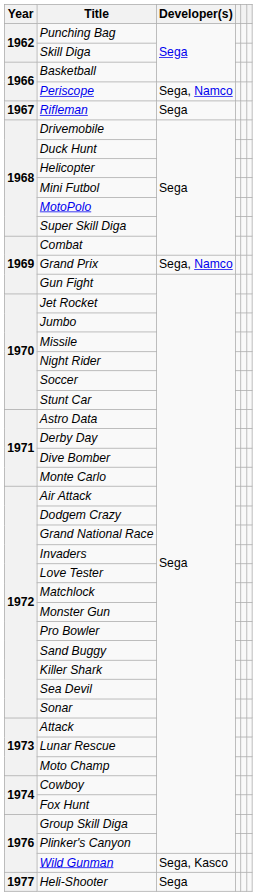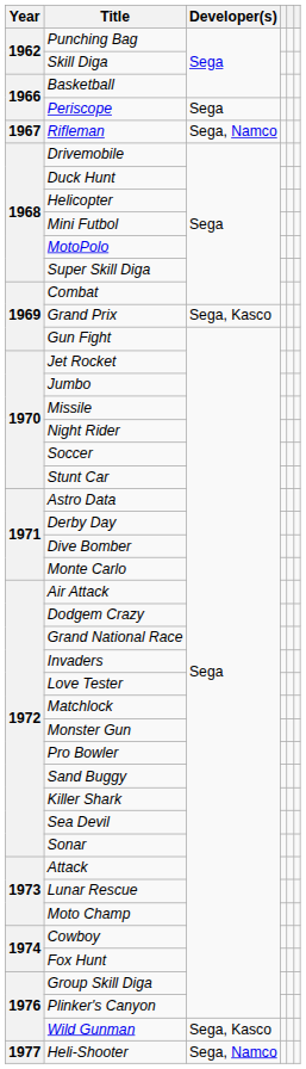 <table class="wikitable sortable" width="auto">
 <tr>
 <th>Year</th>
 <th>Title</th>
 <th>Developer(s)</th>
 <th></th>
 <th></th>
 <th></th>
 </tr>
 <tr>
 <th rowspan="2">1962</th>
 <td><em>Punching Bag</em></td>
 <td rowspan="3"><a href='#'>Sega</a></td>
 <td></td>
 <td></td>
 <td></td>
 </tr>
 <tr>
 <td><em>Skill Diga</em></td>
 <td></td>
 <td></td>
 <td></td>
 </tr>
 <tr>
 <th rowspan="2">1966</th>
 <td><em>Basketball</em></td>
 <td></td>
 <td></td>
 <td></td>
 </tr>
 <tr>
 <td><em><a href='#'>Periscope</a></em></td>
-<td>Sega, <a href='#'>Namco</a></td>
+<td>Sega</td>
 <td></td>
 <td></td>
 <td></td>
 </tr>
 <tr>
 <th>1967</th>
 <td><em><a href='#'>Rifleman</a></em></td>
-<td>Sega</td>
+<td>Sega, <a href='#'>Namco</a></td>
 <td></td>
 <td></td>
 <td></td>
 </tr>
 <tr>
 <th rowspan="6">1968</th>
 <td><em>Drivemobile</em></td>
 <td rowspan="7">Sega</td>
 <td></td>
 <td></td>
 <td></td>
 </tr>
 <tr>
 <td><em>Duck Hunt</em></td>
 <td></td>
 <td></td>
 <td></td>
 </tr>
 <tr>
 <td><em>Helicopter</em></td>
 <td></td>
 <td></td>
 <td></td>
 </tr>
 <tr>
 <td><em>Mini Futbol</em></td>
 <td></td>
 <td></td>
 <td></td>
 </tr>
 <tr>
 <td><em><a href='#'>MotoPolo</a></em></td>
 <td></td>
 <td></td>
 <td></td>
 </tr>
 <tr>
 <td><em>Super Skill Diga</em></td>
 <td></td>
 <td></td>
 <td></td>
 </tr>
 <tr>
 <th rowspan="3">1969</th>
 <td><em>Combat</em></td>
 <td></td>
 <td></td>
 <td></td>
 </tr>
 <tr>
 <td><em>Grand Prix</em></td>
-<td>Sega, <a href='#'>Namco</a></td>
+<td>Sega, Kasco</td>
 <td></td>
 <td></td>
 <td></td>
 </tr>
 <tr>
 <td><em>Gun Fight</em></td>
 <td rowspan="30">Sega</td>
 <td></td>
 <td></td>
 <td></td>
 </tr>
 <tr>
 <th rowspan="6">1970</th>
 <td><em>Jet Rocket</em></td>
 <td></td>
 <td></td>
 <td></td>
 </tr>
 <tr>
 <td><em>Jumbo</em></td>
 <td></td>
 <td></td>
 <td></td>
 </tr>
 <tr>
 <td><em>Missile</em></td>
 <td></td>
 <td></td>
 <td></td>
 </tr>
 <tr>
 <td><em>Night Rider</em></td>
 <td></td>
 <td></td>
 <td></td>
 </tr>
 <tr>
 <td><em>Soccer</em></td>
 <td></td>
 <td></td>
 <td></td>
 </tr>
 <tr>
 <td><em>Stunt Car</em></td>
 <td></td>
 <td></td>
 <td></td>
 </tr>
 <tr>
 <th rowspan="4">1971</th>
 <td><em>Astro Data</em></td>
 <td></td>
 <td></td>
 <td></td>
 </tr>
 <tr>
 <td><em>Derby Day</em></td>
 <td></td>
 <td></td>
 <td></td>
 </tr>
 <tr>
 <td><em>Dive Bomber</em></td>
 <td></td>
 <td></td>
 <td></td>
 </tr>
 <tr>
 <td><em>Monte Carlo</em></td>
 <td></td>
 <td></td>
 <td></td>
 </tr>
 <tr>
 <th rowspan="12">1972</th>
 <td><em>Air Attack</em></td>
 <td></td>
 <td></td>
 <td></td>
 </tr>
 <tr>
 <td><em>Dodgem Crazy</em></td>
 <td></td>
 <td></td>
 <td></td>
 </tr>
 <tr>
 <td><em>Grand National Race</em></td>
 <td></td>
 <td></td>
 <td></td>
 </tr>
 <tr>
 <td><em>Invaders</em></td>
 <td></td>
 <td></td>
 <td></td>
 </tr>
 <tr>
 <td><em>Love Tester</em></td>
 <td></td>
 <td></td>
 <td></td>
 </tr>
 <tr>
 <td><em>Matchlock</em></td>
 <td></td>
 <td></td>
 <td></td>
 </tr>
 <tr>
 <td><em>Monster Gun</em></td>
 <td></td>
 <td></td>
 <td></td>
 </tr>
 <tr>
 <td><em>Pro Bowler</em></td>
 <td></td>
 <td></td>
 <td></td>
 </tr>
 <tr>
 <td><em>Sand Buggy</em></td>
 <td></td>
 <td></td>
 <td></td>
 </tr>
 <tr>
 <td><em>Killer Shark</em></td>
 <td></td>
 <td></td>
 <td></td>
 </tr>
 <tr>
 <td><em>Sea Devil</em></td>
 <td></td>
 <td></td>
 <td></td>
 </tr>
 <tr>
 <td><em>Sonar</em></td>
 <td></td>
 <td></td>
 <td></td>
 </tr>
 <tr>
 <th rowspan="3">1973</th>
 <td><em>Attack</em></td>
 <td></td>
 <td></td>
 <td></td>
 </tr>
 <tr>
 <td><em>Lunar Rescue</em></td>
 <td></td>
 <td></td>
 <td></td>
 </tr>
 <tr>
 <td><em>Moto Champ</em></td>
 <td></td>
 <td></td>
 <td></td>
 </tr>
 <tr>
 <th rowspan="2">1974</th>
 <td><em>Cowboy</em></td>
 <td></td>
 <td></td>
 <td></td>
 </tr>
 <tr>
 <td><em>Fox Hunt</em></td>
 <td></td>
 <td></td>
 <td></td>
 </tr>
 <tr>
 <th rowspan="3">1976</th>
 <td><em>Group Skill Diga</em></td>
 <td></td>
 <td></td>
 <td></td>
 </tr>
 <tr>
 <td><em>Plinker's Canyon</em></td>
 <td></td>
 <td></td>
 <td></td>
 </tr>
 <tr>
 <td><em><a href='#'>Wild Gunman</a></em></td>
 <td>Sega, Kasco</td>
 <td></td>
 <td></td>
 <td></td>
 </tr>
 <tr>
 <th>1977</th>
 <td><em>Heli-Shooter</em></td>
-<td>Sega</td>
+<td>Sega, <a href='#'>Namco</a></td>
 <td></td>
 <td></td>
 <td></td>
 </tr>
 </table>
